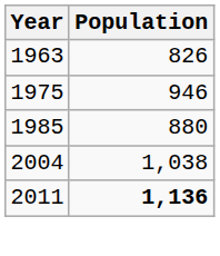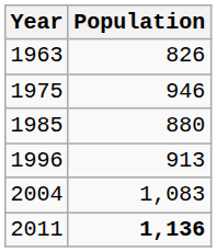 <table class="wikitable" style="line-height:1.1em;">
 <tr>
 <th>Year</th>
 <th>Population</th>
 </tr>
 <tr align="right">
 <td>1963</td>
 <td>826</td>
 </tr>
 <tr align="right">
 <td>1975</td>
 <td>946</td>
 </tr>
 <tr align="right">
 <td>1985</td>
 <td>880</td>
 </tr>
 <tr align="right">
+<td>1996</td>
+<td>913</td>
+</tr>
+<tr align="right">
 <td>2004</td>
-<td>1,038</td>
+<td>1,083</td>
 </tr>
 <tr align="right">
 <td>2011</td>
 <td><strong>1,136</strong></td>
 </tr>
 </table>
